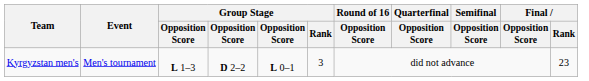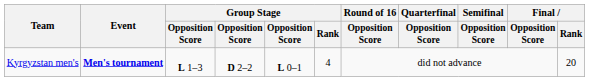 <table class=wikitable style=font-size:90%;text-align:center>
 <tr>
 <th rowspan=2>Team</th>
 <th rowspan=2>Event</th>
 <th colspan=4>Group Stage</th>
 <th>Round of 16</th>
 <th>Quarterfinal</th>
 <th>Semifinal</th>
 <th colspan=2>Final / </th>
 </tr>
 <tr style=font-size:95%>
 <th>Opposition<br>Score</th>
 <th>Opposition<br>Score</th>
 <th>Opposition<br>Score</th>
 <th>Rank</th>
 <th>Opposition<br>Score</th>
 <th>Opposition<br>Score</th>
 <th>Opposition<br>Score</th>
 <th>Opposition<br>Score</th>
 <th>Rank</th>
 </tr>
 <tr>
 <td align=left><a href='#'>Kyrgyzstan men's</a></td>
-<td align=left><a href='#'>Men's tournament</a></td>
+<td align=left><strong><a href='#'>Men's tournament</a></strong></td>
 <td><br><strong>L</strong> 1–3</td>
 <td><br><strong>D</strong> 2–2</td>
 <td><br><strong>L</strong> 0–1</td>
-<td>3</td>
+<td>4</td>
 <td colspan=4>did not advance</td>
-<td>23</td>
+<td>20</td>
 </tr>
 </table>
